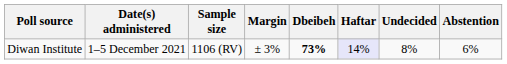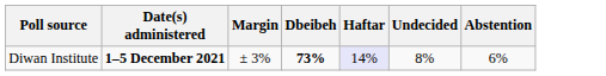 <table class="wikitable sortable" style="font-size:90%;text-align:center;">
 <tr>
 <th>Poll source</th>
 <th data-sort-type="date">Date(s)<br>administered</th>
-<th data-sort-type="number">Sample<br>size</th>
 <th>Margin<br></th>
 <th>Dbeibeh</th>
 <th>Haftar</th>
 <th>Undecided</th>
 <th>Abstention</th>
 </tr>
 <tr>
 <td>Diwan Institute</td>
-<td>1–5 December 2021</td>
-<td>1106 (RV)</td>
+<td><strong>1–5 December 2021</strong></td>
 <td>± 3%</td>
 <td><strong>73%</strong></td>
 <td style="background: lavender;">14%</td>
 <td>8%</td>
 <td>6%</td>
 </tr>
 </table>
